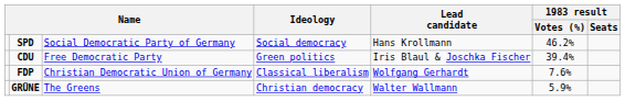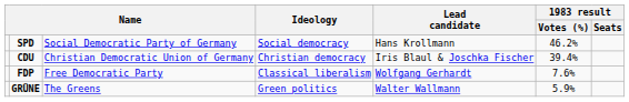 <table class="wikitable">
 <tr>
 <th rowspan=2 colspan=3>Name</th>
 <th rowspan=2>Ideology</th>
 <th rowspan=2>Lead<br>candidate</th>
 <th colspan=2>1983 result</th>
 </tr>
 <tr>
 <th>Votes (%)</th>
 <th>Seats</th>
 </tr>
 <tr>
 <td bgcolor=></td>
 <td align=center><strong>SPD</strong></td>
 <td><a href='#'>Social Democratic Party of Germany</a><br></td>
 <td><a href='#'>Social democracy</a></td>
 <td>Hans Krollmann</td>
 <td align=center>46.2%</td>
 <td></td>
 </tr>
 <tr>
 <td bgcolor=></td>
 <td align=center><strong>CDU</strong></td>
-<td><a href='#'>Free Democratic Party</a><br></td>
-<td><a href='#'>Green politics</a></td>
+<td><a href='#'>Christian Democratic Union of Germany</a><br></td>
+<td><a href='#'>Christian democracy</a></td>
 <td>Iris Blaul & <a href='#'>Joschka Fischer</a></td>
 <td align=center>39.4%</td>
 <td></td>
 </tr>
 <tr>
 <td bgcolor=></td>
 <td align=center><strong>FDP</strong></td>
-<td><a href='#'>Christian Democratic Union of Germany</a><br></td>
+<td><a href='#'>Free Democratic Party</a><br></td>
 <td><a href='#'>Classical liberalism</a></td>
 <td><a href='#'>Wolfgang Gerhardt</a></td>
 <td align=center>7.6%</td>
 <td></td>
 </tr>
 <tr>
 <td bgcolor=></td>
 <td align=center><strong>GRÜNE</strong></td>
 <td><a href='#'>The Greens</a><br></td>
-<td><a href='#'>Christian democracy</a></td>
+<td><a href='#'>Green politics</a></td>
 <td><a href='#'>Walter Wallmann</a></td>
 <td align=center>5.9%</td>
 <td></td>
 </tr>
 </table>
